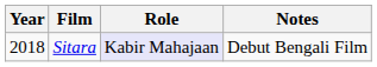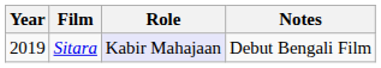 <table class="wikitable">
 <tr>
 <th>Year</th>
 <th>Film</th>
 <th>Role</th>
 <th>Notes</th>
 </tr>
 <tr>
-<td>2018</td>
+<td>2019</td>
 <td><em><a href='#'>Sitara</a></em></td>
 <td style="background: lavender;">Kabir Mahajaan</td>
 <td>Debut Bengali Film</td>
 </tr>
 </table>
